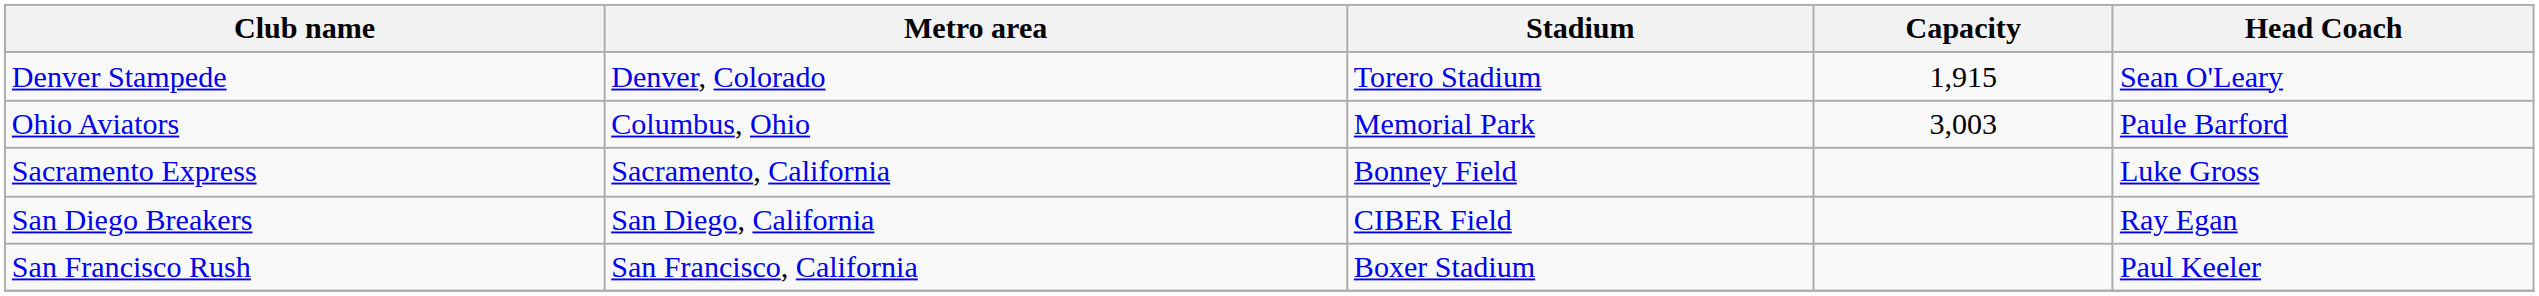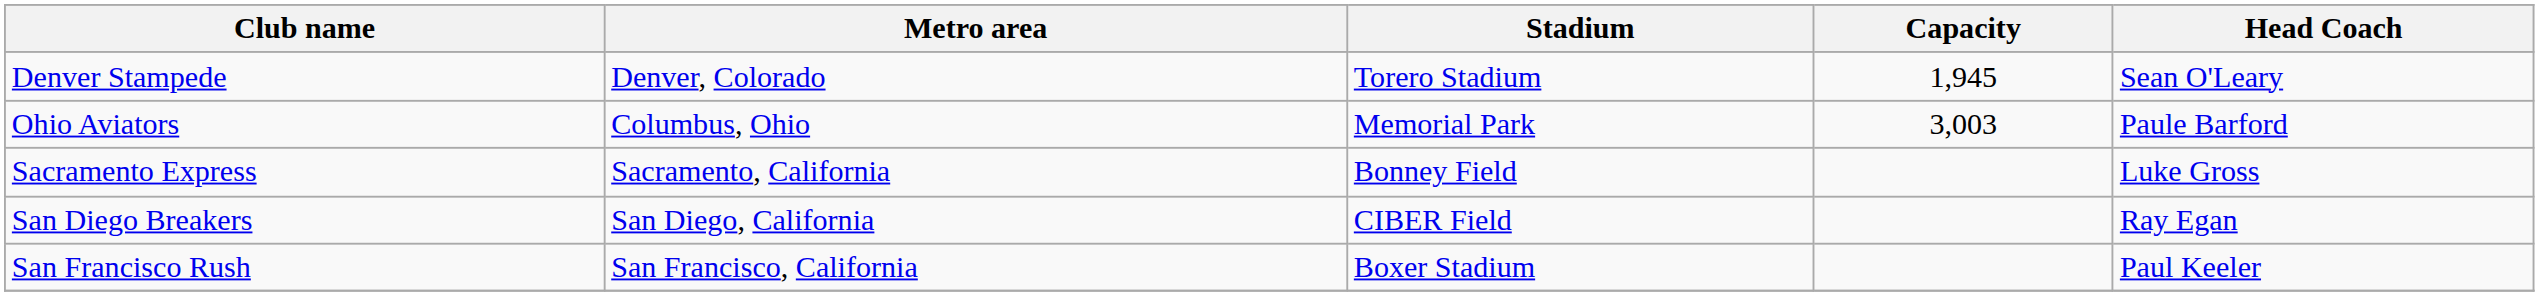 <table class="wikitable sortable" style="width:85%; text-align:left">
 <tr>
 <th>Club name</th>
 <th>Metro area</th>
 <th>Stadium</th>
 <th>Capacity</th>
 <th>Head Coach</th>
 </tr>
 <tr>
 <td><a href='#'>Denver Stampede</a></td>
 <td><a href='#'>Denver</a>, <a href='#'>Colorado</a></td>
 <td><a href='#'>Torero Stadium</a></td>
-<td style="text-align:center;">1,915</td>
+<td style="text-align:center;">1,945</td>
 <td> <a href='#'>Sean O'Leary</a></td>
 </tr>
 <tr>
 <td><a href='#'>Ohio Aviators</a></td>
 <td><a href='#'>Columbus</a>, <a href='#'>Ohio</a></td>
 <td><a href='#'>Memorial Park</a></td>
 <td align=center>3,003</td>
 <td> <a href='#'>Paule Barford</a></td>
 </tr>
 <tr>
 <td><a href='#'>Sacramento Express</a></td>
 <td><a href='#'>Sacramento</a>, <a href='#'>California</a></td>
 <td><a href='#'>Bonney Field</a></td>
 <td align=center></td>
 <td> <a href='#'>Luke Gross</a></td>
 </tr>
 <tr>
 <td><a href='#'>San Diego Breakers</a></td>
 <td><a href='#'>San Diego</a>, <a href='#'>California</a></td>
 <td><a href='#'>CIBER Field</a></td>
 <td align=center></td>
 <td> <a href='#'>Ray Egan</a></td>
 </tr>
 <tr>
 <td><a href='#'>San Francisco Rush</a></td>
 <td><a href='#'>San Francisco</a>, <a href='#'>California</a></td>
 <td><a href='#'>Boxer Stadium</a></td>
 <td align=center></td>
 <td> <a href='#'>Paul Keeler</a></td>
 </tr>
 <tr>
 </tr>
 </table>
